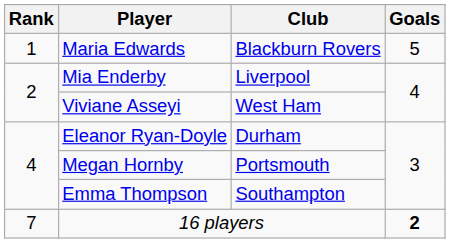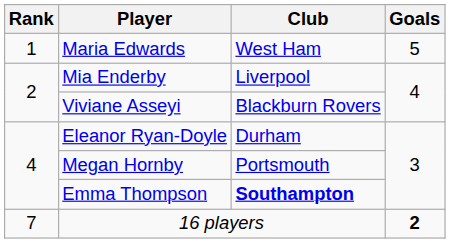 <table class="wikitable">
 <tr>
 <th>Rank</th>
 <th>Player</th>
 <th>Club</th>
 <th>Goals</th>
 </tr>
 <tr>
 <td align="center">1</td>
 <td align="left"> <a href='#'>Maria Edwards</a></td>
-<td align="left"><a href='#'>Blackburn Rovers</a></td>
+<td align="left"><a href='#'>West Ham</a></td>
 <td align="center">5</td>
 </tr>
 <tr>
 <td align="center" rowspan="2">2</td>
 <td align="left"> <a href='#'>Mia Enderby</a></td>
 <td align="left"><a href='#'>Liverpool</a></td>
 <td align="center" rowspan="2">4</td>
 </tr>
 <tr>
 <td align="left"> <a href='#'>Viviane Asseyi</a></td>
-<td align="left"><a href='#'>West Ham</a></td>
+<td align="left"><a href='#'>Blackburn Rovers</a></td>
 </tr>
 <tr>
 <td align="center" rowspan="3">4</td>
 <td align="left"> <a href='#'>Eleanor Ryan-Doyle</a></td>
 <td align="left"><a href='#'>Durham</a></td>
 <td align="center" rowspan="3">3</td>
 </tr>
 <tr>
 <td align="left"> <a href='#'>Megan Hornby</a></td>
 <td align="left"><a href='#'>Portsmouth</a></td>
 </tr>
 <tr>
 <td align="left"> <a href='#'>Emma Thompson</a></td>
-<td align="left"><a href='#'>Southampton</a></td>
+<td align="left"><strong><a href='#'>Southampton</a></strong></td>
 </tr>
 <tr>
 <td align="center">7</td>
 <td align="center" colspan="2"><em>16 players</em></td>
 <td align="center"><strong>2</strong></td>
 </tr>
 </table>
